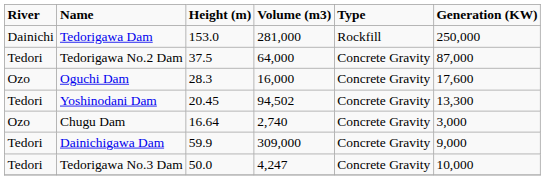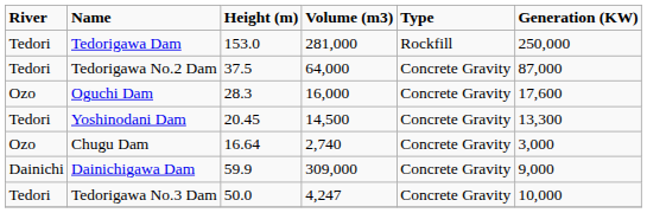 <table class=wikitable>
 <tr>
 <td><strong>River</strong></td>
 <td><strong>Name</strong></td>
 <td><strong>Height (m)</strong></td>
 <td><strong>Volume (m3)</strong></td>
 <td><strong>Type</strong></td>
 <td><strong>Generation (KW)</strong></td>
 </tr>
 <tr>
-<td>Dainichi</td>
+<td>Tedori</td>
 <td><a href='#'>Tedorigawa Dam</a></td>
 <td>153.0</td>
 <td>281,000</td>
 <td>Rockfill</td>
 <td>250,000</td>
 </tr>
 <tr>
 <td>Tedori</td>
 <td>Tedorigawa No.2 Dam</td>
 <td>37.5</td>
 <td>64,000</td>
 <td>Concrete Gravity</td>
 <td>87,000</td>
 </tr>
 <tr>
 <td>Ozo</td>
 <td><a href='#'>Oguchi Dam</a></td>
 <td>28.3</td>
 <td>16,000</td>
 <td>Concrete Gravity</td>
 <td>17,600</td>
 </tr>
 <tr>
 <td>Tedori</td>
 <td><a href='#'>Yoshinodani Dam</a></td>
 <td>20.45</td>
-<td>94,502</td>
+<td>14,500</td>
 <td>Concrete Gravity</td>
 <td>13,300</td>
 </tr>
 <tr>
 <td>Ozo</td>
 <td>Chugu Dam</td>
 <td>16.64</td>
 <td>2,740</td>
 <td>Concrete Gravity</td>
 <td>3,000</td>
 </tr>
 <tr>
-<td>Tedori</td>
+<td>Dainichi</td>
 <td><a href='#'>Dainichigawa Dam</a></td>
 <td>59.9</td>
 <td>309,000</td>
 <td>Concrete Gravity</td>
 <td>9,000</td>
 </tr>
 <tr>
 <td>Tedori</td>
 <td>Tedorigawa No.3 Dam</td>
 <td>50.0</td>
 <td>4,247</td>
 <td>Concrete Gravity</td>
 <td>10,000</td>
 </tr>
 <tr>
 </tr>
 </table>
